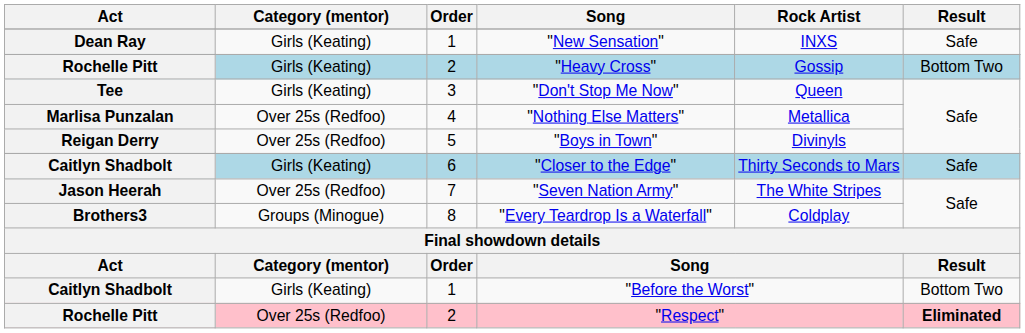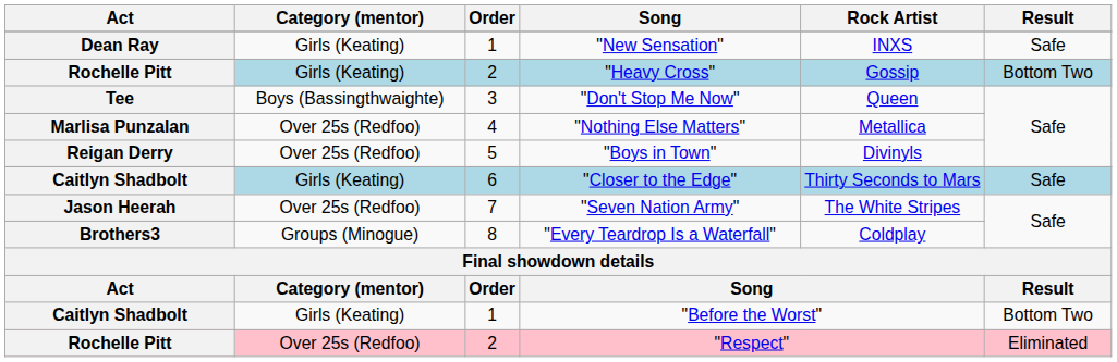 <table class="wikitable plainrowheaders" style="text-align:center;">
 <tr>
 <th scope="col" style="width:13em;">Act</th>
 <th scope="col" style="width:13em;">Category (mentor)</th>
 <th scope="col">Order</th>
 <th scope="col" style="width:16em;">Song</th>
 <th scope="col">Rock Artist</th>
 <th scope="col" style="width:7em;">Result</th>
 </tr>
 <tr>
 </tr>
 <tr>
 <th scope="row">Dean Ray</th>
 <td>Girls (Keating)</td>
 <td>1</td>
 <td>"<a href='#'>New Sensation</a>"</td>
 <td><a href='#'>INXS</a></td>
 <td>Safe</td>
 </tr>
 <tr>
 </tr>
 <tr style="background:lightblue;">
 <th scope="row">Rochelle Pitt</th>
 <td>Girls (Keating)</td>
 <td>2</td>
 <td>"<a href='#'>Heavy Cross</a>"</td>
 <td><a href='#'>Gossip</a></td>
 <td>Bottom Two</td>
 </tr>
 <tr>
 <th scope="row">Tee</th>
-<td>Girls (Keating)</td>
+<td>Boys (Bassingthwaighte)</td>
 <td>3</td>
 <td>"<a href='#'>Don't Stop Me Now</a>"</td>
 <td><a href='#'>Queen</a></td>
 <td rowspan=3>Safe</td>
 </tr>
 <tr>
 <th scope="row">Marlisa Punzalan</th>
 <td>Over 25s (Redfoo)</td>
 <td>4</td>
 <td>"<a href='#'>Nothing Else Matters</a>"</td>
 <td><a href='#'>Metallica</a></td>
 </tr>
 <tr>
 <th scope="row">Reigan Derry</th>
 <td>Over 25s (Redfoo)</td>
 <td>5</td>
 <td>"<a href='#'>Boys in Town</a>"</td>
 <td><a href='#'>Divinyls</a></td>
 </tr>
 <tr>
 </tr>
 <tr style="background:lightblue;">
 <th scope="row">Caitlyn Shadbolt</th>
 <td>Girls (Keating)</td>
 <td>6</td>
 <td>"<a href='#'>Closer to the Edge</a>"</td>
 <td><a href='#'>Thirty Seconds to Mars</a></td>
 <td>Safe</td>
 </tr>
 <tr>
 <th scope="row">Jason Heerah</th>
 <td>Over 25s (Redfoo)</td>
 <td>7</td>
 <td>"<a href='#'>Seven Nation Army</a>"</td>
 <td><a href='#'>The White Stripes</a></td>
 <td rowspan=2>Safe</td>
 </tr>
 <tr>
 <th scope="row">Brothers3</th>
 <td>Groups (Minogue)</td>
 <td>8</td>
 <td>"<a href='#'>Every Teardrop Is a Waterfall</a>"</td>
 <td><a href='#'>Coldplay</a></td>
 </tr>
 <tr>
 <th colspan="6">Final showdown details</th>
 </tr>
 <tr>
 <th scope="col" style="width:10em;">Act</th>
 <th scope="col">Category (mentor)</th>
 <th scope="col">Order</th>
 <th colspan=2 scope="col" style="width:16em;">Song</th>
 <th scope="col" style="width:6em;">Result</th>
 </tr>
 <tr>
 <th scope="row">Caitlyn Shadbolt</th>
 <td>Girls (Keating)</td>
 <td>1</td>
 <td colspan=2>"<a href='#'>Before the Worst</a>"</td>
 <td>Bottom Two</td>
 </tr>
 <tr style="background:pink;">
 <th scope="row">Rochelle Pitt</th>
 <td>Over 25s (Redfoo)</td>
 <td>2</td>
 <td colspan=2>"<a href='#'>Respect</a>"</td>
-<td><strong>Eliminated</strong></td>
+<td>Eliminated</td>
 </tr>
 </table>
